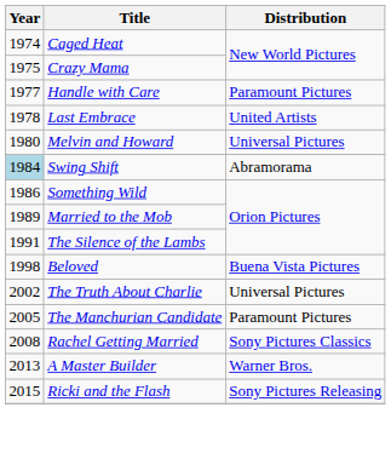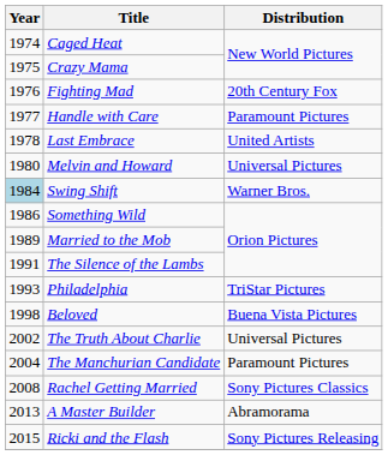 <table class="wikitable plainrowheaders">
 <tr>
 <th>Year</th>
 <th>Title</th>
 <th>Distribution</th>
 </tr>
 <tr>
 <td>1974</td>
 <td><em><a href='#'>Caged Heat</a></em></td>
 <td rowspan=2><a href='#'>New World Pictures</a></td>
 </tr>
 <tr>
 <td>1975</td>
 <td><em><a href='#'>Crazy Mama</a></em></td>
+</tr>
+<tr>
+<td>1976</td>
+<td><em><a href='#'>Fighting Mad</a></em></td>
+<td><a href='#'>20th Century Fox</a></td>
 </tr>
 <tr>
 <td>1977</td>
 <td><em><a href='#'>Handle with Care</a></em></td>
 <td><a href='#'>Paramount Pictures</a></td>
 </tr>
 <tr>
 <td>1978</td>
 <td><em><a href='#'>Last Embrace</a></em></td>
 <td><a href='#'>United Artists</a></td>
 </tr>
 <tr>
 <td>1980</td>
 <td><em><a href='#'>Melvin and Howard</a></em></td>
 <td><a href='#'>Universal Pictures</a></td>
 </tr>
 <tr>
 <td style="background: lightblue;">1984</td>
 <td><em><a href='#'>Swing Shift</a></em></td>
-<td>Abramorama</td>
+<td><a href='#'>Warner Bros.</a></td>
 </tr>
 <tr>
 <td>1986</td>
 <td><em><a href='#'>Something Wild</a></em></td>
 <td rowspan=3><a href='#'>Orion Pictures</a></td>
 </tr>
 <tr>
 <td>1989</td>
 <td><em><a href='#'>Married to the Mob</a></em></td>
 </tr>
 <tr>
 <td>1991</td>
 <td><em><a href='#'>The Silence of the Lambs</a></em></td>
 </tr>
 <tr>
+<td>1993</td>
+<td><em><a href='#'>Philadelphia</a></em></td>
+<td><a href='#'>TriStar Pictures</a></td>
+</tr>
+<tr>
 <td>1998</td>
 <td><em><a href='#'>Beloved</a></em></td>
 <td><a href='#'>Buena Vista Pictures</a></td>
 </tr>
 <tr>
 <td>2002</td>
 <td><em><a href='#'>The Truth About Charlie</a></em></td>
 <td>Universal Pictures</td>
 </tr>
 <tr>
-<td>2005</td>
+<td>2004</td>
 <td><em><a href='#'>The Manchurian Candidate</a></em></td>
 <td>Paramount Pictures</td>
 </tr>
 <tr>
 <td>2008</td>
 <td><em><a href='#'>Rachel Getting Married</a></em></td>
 <td><a href='#'>Sony Pictures Classics</a></td>
 </tr>
 <tr>
 <td>2013</td>
 <td><em><a href='#'>A Master Builder</a></em></td>
-<td><a href='#'>Warner Bros.</a></td>
+<td>Abramorama</td>
 </tr>
 <tr>
 <td>2015</td>
 <td><em><a href='#'>Ricki and the Flash</a></em></td>
 <td><a href='#'>Sony Pictures Releasing</a></td>
 </tr>
 <tr>
 </tr>
 </table>
